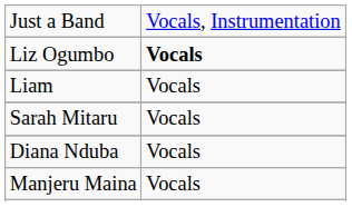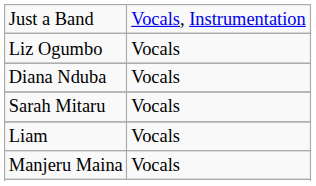 <table class="wikitable">
 <tr>
 <td>Just a Band</td>
 <td><a href='#'>Vocals</a>, <a href='#'>Instrumentation</a></td>
 </tr>
 <tr>
 </tr>
 <tr>
 <td>Liz Ogumbo</td>
-<td><strong>Vocals</strong></td>
+<td>Vocals</td>
 </tr>
 <tr>
 </tr>
 <tr>
-<td>Liam</td>
+<td>Diana Nduba</td>
 <td>Vocals</td>
 </tr>
 <tr>
 </tr>
 <tr>
 <td>Sarah Mitaru</td>
 <td>Vocals</td>
 </tr>
 <tr>
 </tr>
 <tr>
-<td>Diana Nduba</td>
+<td>Liam</td>
 <td>Vocals</td>
 </tr>
 <tr>
 </tr>
 <tr>
 <td>Manjeru Maina</td>
 <td>Vocals</td>
 </tr>
 <tr>
 </tr>
 <tr>
 </tr>
 </table>
